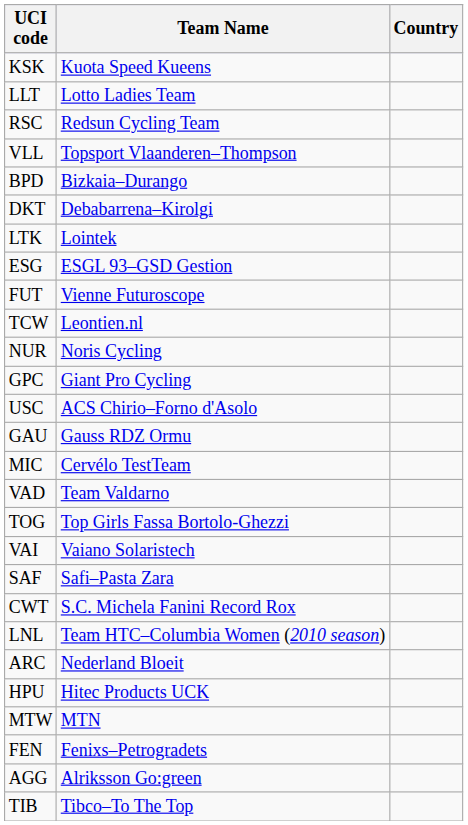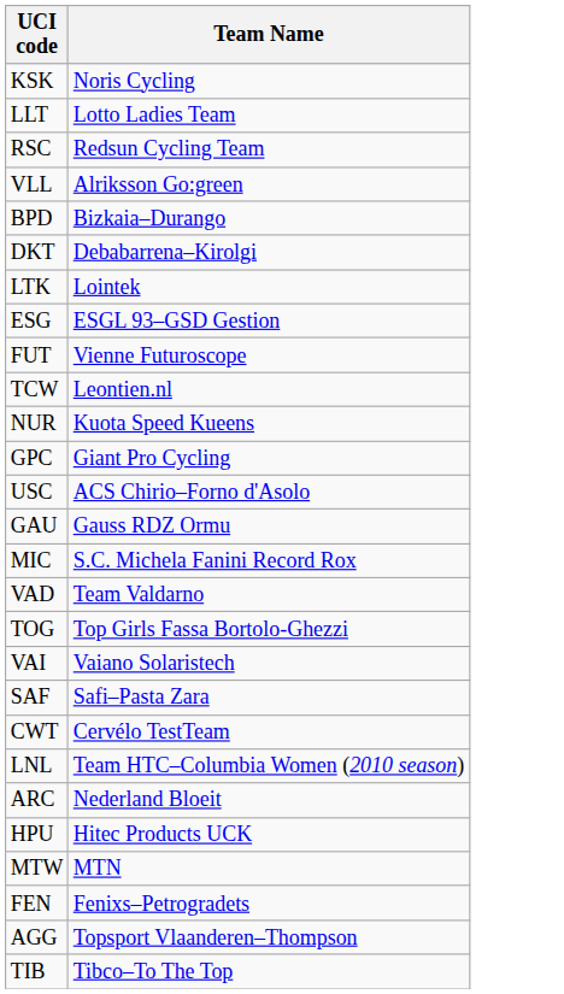 <table Class=wikitable>
 <tr Style=background:#ccccff;>
 <th>UCI<br>code</th>
 <th>Team Name</th>
-<th>Country</th>
 </tr>
 <tr>
 <td>KSK</td>
-<td><a href='#'>Kuota Speed Kueens</a></td>
-<td></td>
+<td><a href='#'>Noris Cycling</a></td>
 </tr>
 <tr>
 <td>LLT</td>
 <td><a href='#'>Lotto Ladies Team</a></td>
-<td></td>
 </tr>
 <tr>
 <td>RSC</td>
 <td><a href='#'>Redsun Cycling Team</a></td>
-<td></td>
 </tr>
 <tr>
 <td>VLL</td>
-<td><a href='#'>Topsport Vlaanderen–Thompson</a></td>
-<td></td>
+<td><a href='#'>Alriksson Go:green</a></td>
 </tr>
 <tr>
 <td>BPD</td>
 <td><a href='#'>Bizkaia–Durango</a></td>
-<td></td>
 </tr>
 <tr>
 <td>DKT</td>
 <td><a href='#'>Debabarrena–Kirolgi</a></td>
-<td></td>
 </tr>
 <tr>
 <td>LTK</td>
 <td><a href='#'>Lointek</a></td>
-<td></td>
 </tr>
 <tr>
 <td>ESG</td>
 <td><a href='#'>ESGL 93–GSD Gestion</a></td>
-<td></td>
 </tr>
 <tr>
 <td>FUT</td>
 <td><a href='#'>Vienne Futuroscope</a></td>
-<td></td>
 </tr>
 <tr>
 <td>TCW</td>
 <td><a href='#'>Leontien.nl</a></td>
-<td></td>
 </tr>
 <tr>
 <td>NUR</td>
-<td><a href='#'>Noris Cycling</a></td>
-<td></td>
+<td><a href='#'>Kuota Speed Kueens</a></td>
 </tr>
 <tr>
 <td>GPC</td>
 <td><a href='#'>Giant Pro Cycling</a></td>
-<td></td>
 </tr>
 <tr>
 <td>USC</td>
 <td><a href='#'>ACS Chirio–Forno d'Asolo</a></td>
-<td></td>
 </tr>
 <tr>
 <td>GAU</td>
 <td><a href='#'>Gauss RDZ Ormu</a></td>
-<td></td>
 </tr>
 <tr>
 <td>MIC</td>
-<td><a href='#'>Cervélo TestTeam</a></td>
-<td></td>
+<td><a href='#'>S.C. Michela Fanini Record Rox</a></td>
 </tr>
 <tr>
 <td>VAD</td>
 <td><a href='#'>Team Valdarno</a></td>
-<td></td>
 </tr>
 <tr>
 <td>TOG</td>
 <td><a href='#'>Top Girls Fassa Bortolo-Ghezzi</a></td>
-<td></td>
 </tr>
 <tr>
 <td>VAI</td>
 <td><a href='#'>Vaiano Solaristech</a></td>
-<td></td>
 </tr>
 <tr>
 <td>SAF</td>
 <td><a href='#'>Safi–Pasta Zara</a></td>
-<td></td>
 </tr>
 <tr>
 <td>CWT</td>
-<td><a href='#'>S.C. Michela Fanini Record Rox</a></td>
-<td></td>
+<td><a href='#'>Cervélo TestTeam</a></td>
 </tr>
 <tr>
 <td>LNL</td>
 <td><a href='#'>Team HTC–Columbia Women</a> (<em><a href='#'>2010 season</a></em>)</td>
-<td></td>
 </tr>
 <tr>
 <td>ARC</td>
 <td><a href='#'>Nederland Bloeit</a></td>
-<td></td>
 </tr>
 <tr>
 <td>HPU</td>
 <td><a href='#'>Hitec Products UCK</a></td>
-<td></td>
 </tr>
 <tr>
 <td>MTW</td>
 <td><a href='#'>MTN</a></td>
-<td></td>
 </tr>
 <tr>
 <td>FEN</td>
 <td><a href='#'>Fenixs–Petrogradets</a></td>
-<td></td>
 </tr>
 <tr>
 <td>AGG</td>
-<td><a href='#'>Alriksson Go:green</a></td>
-<td></td>
+<td><a href='#'>Topsport Vlaanderen–Thompson</a></td>
 </tr>
 <tr>
 <td>TIB</td>
 <td><a href='#'>Tibco–To The Top</a></td>
-<td></td>
 </tr>
 </table>
